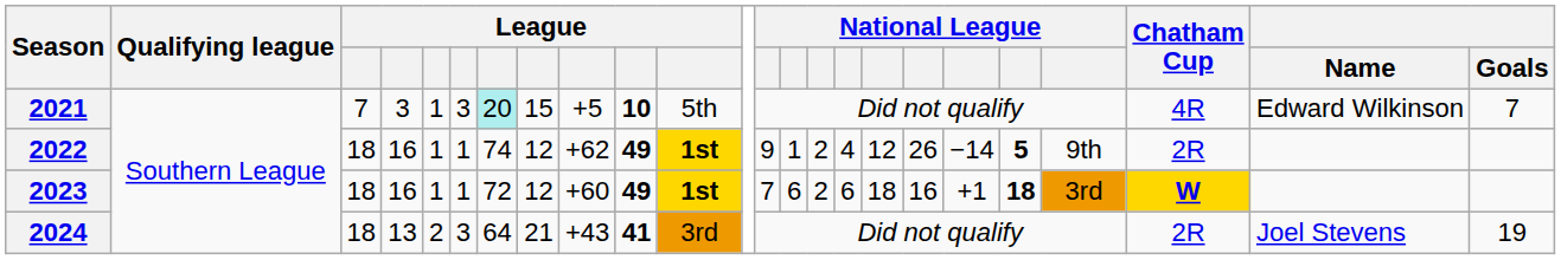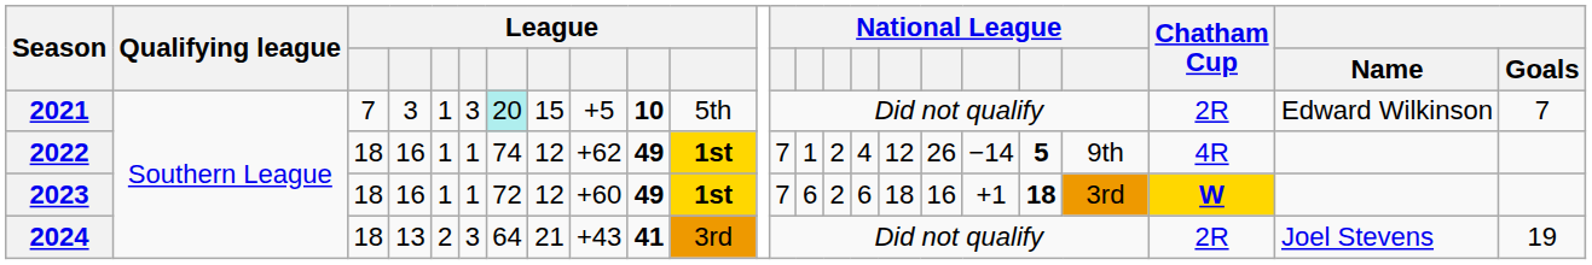 <table class="wikitable" style="font-size:90%; text-align:center;">
 <tr>
 <th rowspan=2>Season</th>
 <th rowspan=2>Qualifying league</th>
 <th colspan=9>League</th>
 <th style="background:white" rowspan=8></th>
 <th colspan=9><a href='#'>National League</a></th>
 <th rowspan=2 width=40px><a href='#'>Chatham<br>Cup</a></th>
 <th colspan=2></th>
 </tr>
 <tr>
 <th></th>
 <th></th>
 <th></th>
 <th></th>
 <th></th>
 <th></th>
 <th></th>
 <th></th>
 <th width=40px></th>
 <th></th>
 <th></th>
 <th></th>
 <th></th>
 <th></th>
 <th></th>
 <th></th>
 <th></th>
 <th width=40px></th>
 <th>Name</th>
 <th>Goals</th>
 </tr>
 <tr>
 <th><a href='#'>2021</a></th>
 <td rowspan=10><a href='#'>Southern League</a></td>
 <td>7</td>
 <td>3</td>
 <td>1</td>
 <td>3</td>
 <td style="background: paleturquoise;">20</td>
 <td>15</td>
 <td>+5</td>
 <td><strong>10</strong></td>
 <td>5th</td>
 <td colspan=9><em>Did not qualify</em></td>
-<td><a href='#'>4R</a></td>
+<td><a href='#'>2R</a></td>
 <td style=text-align:left> Edward Wilkinson</td>
 <td>7</td>
 </tr>
 <tr>
 <th><a href='#'>2022</a></th>
 <td>18</td>
 <td>16</td>
 <td>1</td>
 <td>1</td>
 <td>74</td>
 <td>12</td>
 <td>+62</td>
 <td><strong>49</strong></td>
 <td style="background:gold;"><strong>1st</strong></td>
-<td>9</td>
+<td>7</td>
 <td>1</td>
 <td>2</td>
 <td>4</td>
 <td>12</td>
 <td>26</td>
 <td>−14</td>
 <td><strong>5</strong></td>
 <td>9th</td>
-<td><a href='#'>2R</a></td>
+<td><a href='#'>4R</a></td>
 <td style=text-align:left></td>
 <td></td>
 </tr>
 <tr>
 <th><a href='#'>2023</a></th>
 <td>18</td>
 <td>16</td>
 <td>1</td>
 <td>1</td>
 <td>72</td>
 <td>12</td>
 <td>+60</td>
 <td><strong>49</strong></td>
 <td style="background:gold;"><strong>1st</strong></td>
 <td>7</td>
 <td>6</td>
 <td>2</td>
 <td>6</td>
 <td>18</td>
 <td>16</td>
 <td>+1</td>
 <td><strong>18</strong></td>
 <td style="background:#e90;">3rd</td>
 <td style="background:gold;"><strong><a href='#'>W</a></strong></td>
 <td style=text-align:left></td>
 <td></td>
 </tr>
 <tr>
 <th><a href='#'>2024</a></th>
 <td>18</td>
 <td>13</td>
 <td>2</td>
 <td>3</td>
 <td>64</td>
 <td>21</td>
 <td>+43</td>
 <td><strong>41</strong></td>
 <td style="background:#e90;">3rd</td>
 <td colspan=9><em>Did not qualify</em></td>
 <td><a href='#'>2R</a></td>
 <td style=text-align:left> <a href='#'>Joel Stevens</a></td>
 <td>19</td>
 </tr>
 </table>
